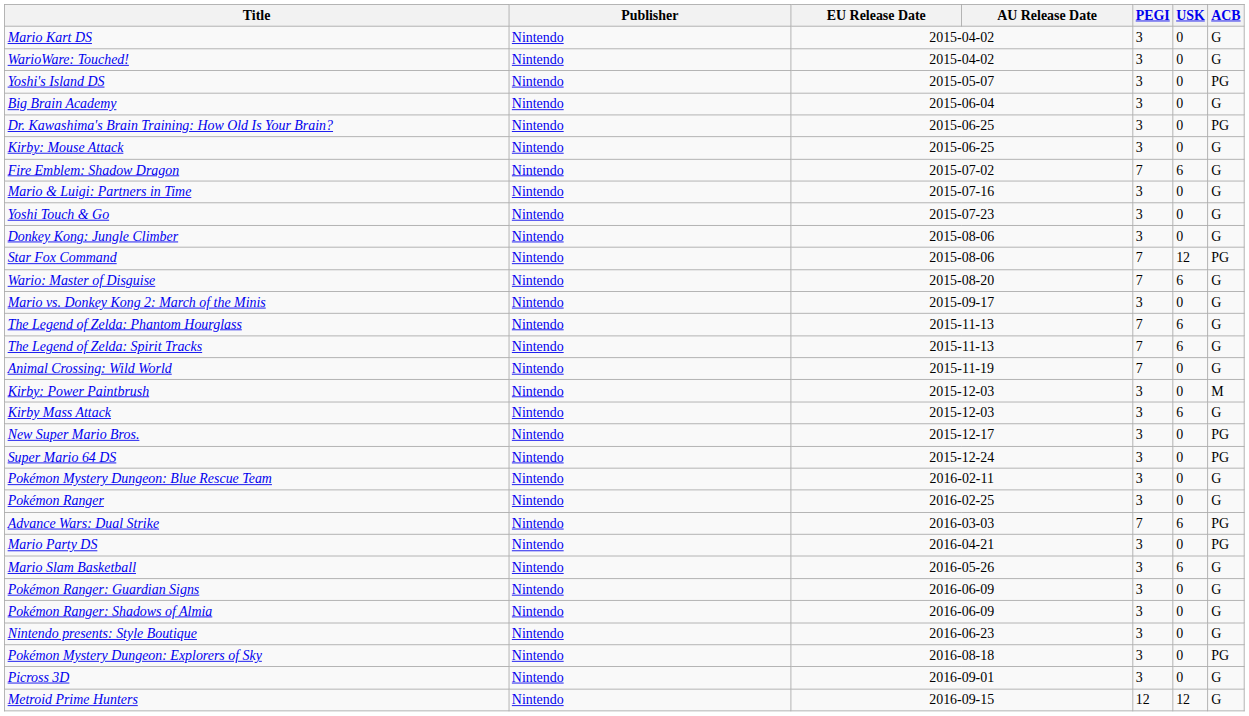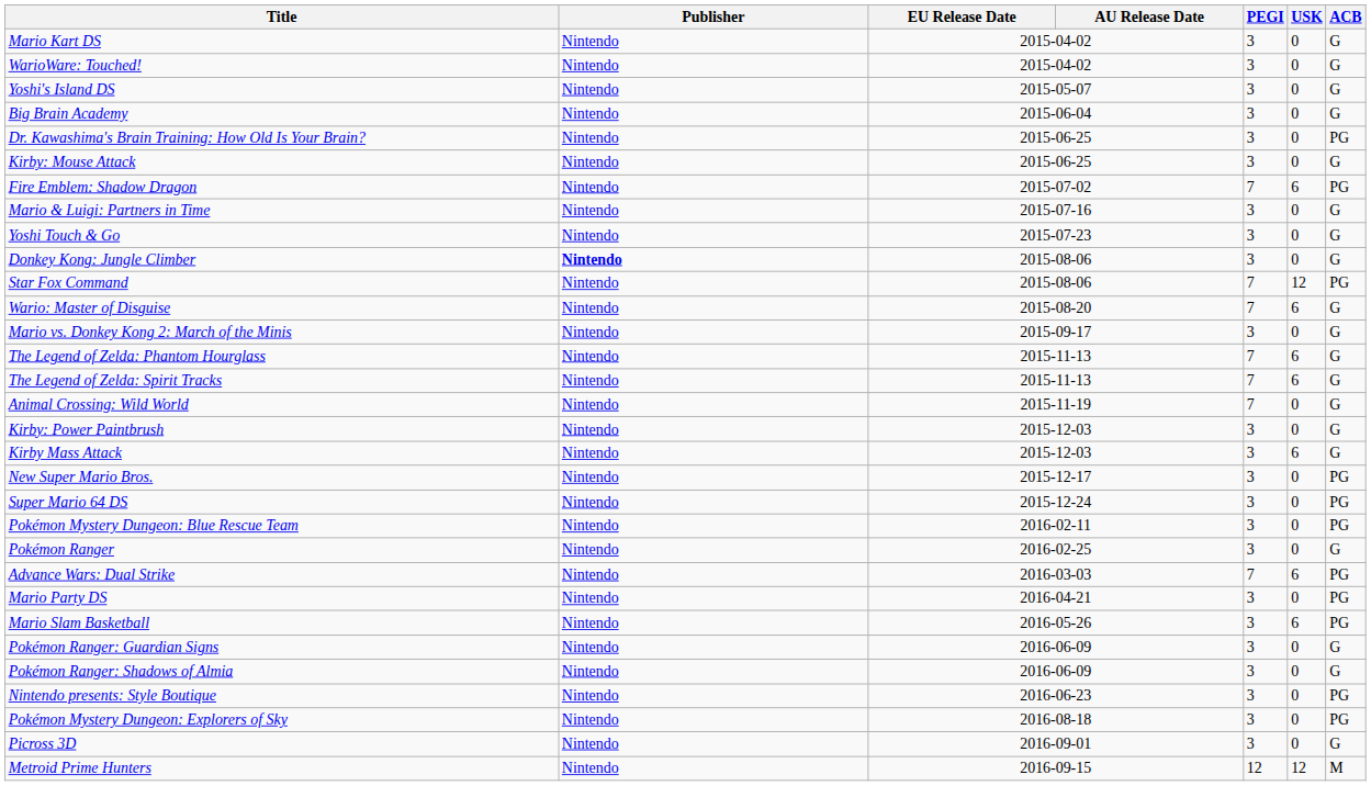 <table class="wikitable sortable" style="width:90%">
 <tr>
 <th width="45%">Title</th>
 <th width="25%">Publisher</th>
 <th width="15%">EU Release Date</th>
 <th width="15%">AU Release Date</th>
 <th width="5%"><a href='#'>PEGI</a></th>
 <th width="5%"><a href='#'>USK</a></th>
 <th width="5%"><a href='#'>ACB</a></th>
 </tr>
 <tr>
 <td><em><a href='#'>Mario Kart DS</a></em></td>
 <td><a href='#'>Nintendo</a></td>
 <td colspan="2" align="center">2015-04-02</td>
 <td>3</td>
 <td>0</td>
 <td>G</td>
 </tr>
 <tr>
 <td><em><a href='#'>WarioWare: Touched!</a></em></td>
 <td><a href='#'>Nintendo</a></td>
 <td colspan="2" align="center">2015-04-02</td>
 <td>3</td>
 <td>0</td>
 <td>G</td>
 </tr>
 <tr>
 <td><em><a href='#'>Yoshi's Island DS</a></em></td>
 <td><a href='#'>Nintendo</a></td>
 <td colspan="2" align="center">2015-05-07</td>
 <td>3</td>
 <td>0</td>
-<td>PG</td>
+<td>G</td>
 </tr>
 <tr>
 <td><em><a href='#'>Big Brain Academy</a></em></td>
 <td><a href='#'>Nintendo</a></td>
 <td colspan="2" align="center">2015-06-04</td>
 <td>3</td>
 <td>0</td>
 <td>G</td>
 </tr>
 <tr>
 <td><em><a href='#'>Dr. Kawashima's Brain Training: How Old Is Your Brain?</a></em></td>
 <td><a href='#'>Nintendo</a></td>
 <td colspan="2" align="center">2015-06-25</td>
 <td>3</td>
 <td>0</td>
 <td>PG</td>
 </tr>
 <tr>
 <td><em><a href='#'>Kirby: Mouse Attack</a></em></td>
 <td><a href='#'>Nintendo</a></td>
 <td colspan="2" align="center">2015-06-25</td>
 <td>3</td>
 <td>0</td>
 <td>G</td>
 </tr>
 <tr>
 <td><em><a href='#'>Fire Emblem: Shadow Dragon</a></em></td>
 <td><a href='#'>Nintendo</a></td>
 <td colspan="2" align="center">2015-07-02</td>
 <td>7</td>
 <td>6</td>
-<td>G</td>
+<td>PG</td>
 </tr>
 <tr>
 <td><em><a href='#'>Mario & Luigi: Partners in Time</a></em></td>
 <td><a href='#'>Nintendo</a></td>
 <td colspan="2" align="center">2015-07-16</td>
 <td>3</td>
 <td>0</td>
 <td>G</td>
 </tr>
 <tr>
 <td><em><a href='#'>Yoshi Touch & Go</a></em></td>
 <td><a href='#'>Nintendo</a></td>
 <td colspan="2" align="center">2015-07-23</td>
 <td>3</td>
 <td>0</td>
 <td>G</td>
 </tr>
 <tr>
 <td><em><a href='#'>Donkey Kong: Jungle Climber</a></em></td>
-<td><a href='#'>Nintendo</a></td>
+<td><strong><a href='#'>Nintendo</a></strong></td>
 <td colspan="2" align="center">2015-08-06</td>
 <td>3</td>
 <td>0</td>
 <td>G</td>
 </tr>
 <tr>
 <td><em><a href='#'>Star Fox Command</a></em></td>
 <td><a href='#'>Nintendo</a></td>
 <td colspan="2" align="center">2015-08-06</td>
 <td>7</td>
 <td>12</td>
 <td>PG</td>
 </tr>
 <tr>
 <td><em><a href='#'>Wario: Master of Disguise</a></em></td>
 <td><a href='#'>Nintendo</a></td>
 <td colspan="2" align="center">2015-08-20</td>
 <td>7</td>
 <td>6</td>
 <td>G</td>
 </tr>
 <tr>
 <td><em><a href='#'>Mario vs. Donkey Kong 2: March of the Minis</a></em></td>
 <td><a href='#'>Nintendo</a></td>
 <td colspan="2" align="center">2015-09-17</td>
 <td>3</td>
 <td>0</td>
 <td>G</td>
 </tr>
 <tr>
 <td><em><a href='#'>The Legend of Zelda: Phantom Hourglass</a></em></td>
 <td><a href='#'>Nintendo</a></td>
 <td colspan="2" align="center">2015-11-13</td>
 <td>7</td>
 <td>6</td>
 <td>G</td>
 </tr>
 <tr>
 <td><em><a href='#'>The Legend of Zelda: Spirit Tracks</a></em></td>
 <td><a href='#'>Nintendo</a></td>
 <td colspan="2" align="center">2015-11-13</td>
 <td>7</td>
 <td>6</td>
 <td>G</td>
 </tr>
 <tr>
 <td><em><a href='#'>Animal Crossing: Wild World</a></em></td>
 <td><a href='#'>Nintendo</a></td>
 <td colspan="2" align="center">2015-11-19</td>
 <td>7</td>
 <td>0</td>
 <td>G</td>
 </tr>
 <tr>
 <td><em><a href='#'>Kirby: Power Paintbrush</a></em></td>
 <td><a href='#'>Nintendo</a></td>
 <td colspan="2" align="center">2015-12-03</td>
 <td>3</td>
 <td>0</td>
-<td>M</td>
+<td>G</td>
 </tr>
 <tr>
 <td><em><a href='#'>Kirby Mass Attack</a></em></td>
 <td><a href='#'>Nintendo</a></td>
 <td colspan="2" align="center">2015-12-03</td>
 <td>3</td>
 <td>6</td>
 <td>G</td>
 </tr>
 <tr>
 <td><em><a href='#'>New Super Mario Bros.</a></em></td>
 <td><a href='#'>Nintendo</a></td>
 <td colspan="2" align="center">2015-12-17</td>
 <td>3</td>
 <td>0</td>
 <td>PG</td>
 </tr>
 <tr>
 <td><em><a href='#'>Super Mario 64 DS</a></em></td>
 <td><a href='#'>Nintendo</a></td>
 <td colspan="2" align="center">2015-12-24</td>
 <td>3</td>
 <td>0</td>
 <td>PG</td>
 </tr>
 <tr>
 <td><em><a href='#'>Pokémon Mystery Dungeon: Blue Rescue Team</a></em></td>
 <td><a href='#'>Nintendo</a></td>
 <td colspan="2" align="center">2016-02-11</td>
 <td>3</td>
 <td>0</td>
-<td>G</td>
+<td>PG</td>
 </tr>
 <tr>
 <td><em><a href='#'>Pokémon Ranger</a></em></td>
 <td><a href='#'>Nintendo</a></td>
 <td colspan="2" align="center">2016-02-25</td>
 <td>3</td>
 <td>0</td>
 <td>G</td>
 </tr>
 <tr>
 <td><em><a href='#'>Advance Wars: Dual Strike</a></em></td>
 <td><a href='#'>Nintendo</a></td>
 <td colspan="2" align="center">2016-03-03</td>
 <td>7</td>
 <td>6</td>
 <td>PG</td>
 </tr>
 <tr>
 <td><em><a href='#'>Mario Party DS</a></em></td>
 <td><a href='#'>Nintendo</a></td>
 <td colspan="2" align="center">2016-04-21</td>
 <td>3</td>
 <td>0</td>
 <td>PG</td>
 </tr>
 <tr>
 <td><em><a href='#'>Mario Slam Basketball</a></em></td>
 <td><a href='#'>Nintendo</a></td>
 <td colspan="2" align="center">2016-05-26</td>
 <td>3</td>
 <td>6</td>
-<td>G</td>
+<td>PG</td>
 </tr>
 <tr>
 <td><em><a href='#'>Pokémon Ranger: Guardian Signs</a></em></td>
 <td><a href='#'>Nintendo</a></td>
 <td colspan="2" align="center">2016-06-09</td>
 <td>3</td>
 <td>0</td>
 <td>G</td>
 </tr>
 <tr>
 <td><em><a href='#'>Pokémon Ranger: Shadows of Almia</a></em></td>
 <td><a href='#'>Nintendo</a></td>
 <td colspan="2" align="center">2016-06-09</td>
 <td>3</td>
 <td>0</td>
 <td>G</td>
 </tr>
 <tr>
 <td><em><a href='#'>Nintendo presents: Style Boutique</a></em></td>
 <td><a href='#'>Nintendo</a></td>
 <td colspan="2" align="center ">2016-06-23</td>
 <td>3</td>
 <td>0</td>
-<td>G</td>
+<td>PG</td>
 </tr>
 <tr>
 <td><em><a href='#'>Pokémon Mystery Dungeon: Explorers of Sky</a></em></td>
 <td><a href='#'>Nintendo</a></td>
 <td colspan="2" align="center">2016-08-18</td>
 <td>3</td>
 <td>0</td>
 <td>PG</td>
 </tr>
 <tr>
 <td><em><a href='#'>Picross 3D</a></em></td>
 <td><a href='#'>Nintendo</a></td>
 <td colspan="2" align="center ">2016-09-01</td>
 <td>3</td>
 <td>0</td>
 <td>G</td>
 </tr>
 <tr>
 <td><em><a href='#'>Metroid Prime Hunters</a></em></td>
 <td><a href='#'>Nintendo</a></td>
 <td colspan="2" align="center">2016-09-15</td>
 <td>12</td>
 <td>12</td>
-<td>G</td>
+<td>M</td>
 </tr>
 </table>
